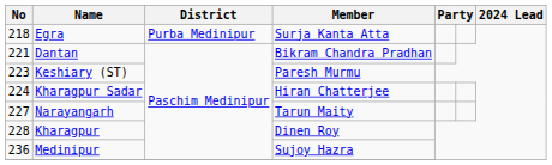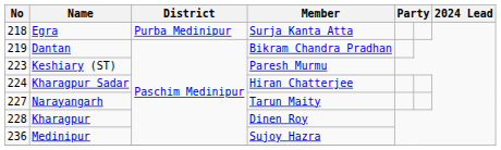 <table class="wikitable sortable">
 <tr>
 <th>No</th>
 <th>Name</th>
 <th>District</th>
 <th>Member</th>
 <th colspan="2">Party</th>
 <th colspan="2">2024 Lead</th>
 </tr>
 <tr>
 <td>218</td>
 <td><a href='#'>Egra</a></td>
 <td><a href='#'>Purba Medinipur</a></td>
 <td><a href='#'>Surja Kanta Atta</a></td>
 <td></td>
 <td></td>
 </tr>
 <tr>
-<td>221</td>
+<td>219</td>
 <td><a href='#'>Dantan</a></td>
 <td rowspan=6><a href='#'>Paschim Medinipur</a></td>
 <td><a href='#'>Bikram Chandra Pradhan</a></td>
 <td></td>
 </tr>
 <tr>
 <td>223</td>
 <td><a href='#'>Keshiary</a> (ST)</td>
 <td><a href='#'>Paresh Murmu</a></td>
 </tr>
 <tr>
 <td>224</td>
 <td><a href='#'>Kharagpur Sadar</a></td>
 <td><a href='#'>Hiran Chatterjee</a></td>
 <td></td>
 <td></td>
 </tr>
 <tr>
 <td>227</td>
 <td><a href='#'>Narayangarh</a></td>
 <td><a href='#'>Tarun Maity</a></td>
 <td></td>
 <td></td>
 </tr>
 <tr>
 <td>228</td>
 <td><a href='#'>Kharagpur</a></td>
 <td><a href='#'>Dinen Roy</a></td>
 </tr>
 <tr>
 <td>236</td>
 <td><a href='#'>Medinipur</a></td>
 <td><a href='#'>Sujoy Hazra</a></td>
 </tr>
 <tr>
 </tr>
 </table>
